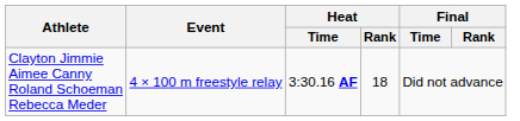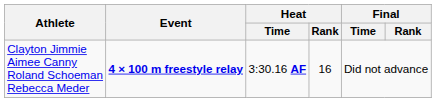 <table class="wikitable" style="text-align:center; font-size:90%;">
 <tr>
 <th rowspan="2">Athlete</th>
 <th rowspan="2">Event</th>
 <th colspan="2">Heat</th>
 <th colspan="2">Final</th>
 </tr>
 <tr style="font-size:95%">
 <th>Time</th>
 <th>Rank</th>
 <th>Time</th>
 <th>Rank</th>
 </tr>
 <tr>
 <td align=left><a href='#'>Clayton Jimmie</a> <br><a href='#'>Aimee Canny</a> <br><a href='#'>Roland Schoeman</a> <br><a href='#'>Rebecca Meder</a></td>
-<td align=left><a href='#'>4 × 100 m freestyle relay</a></td>
+<td align=left><strong><a href='#'>4 × 100 m freestyle relay</a></strong></td>
 <td>3:30.16 <strong><a href='#'>AF</a></strong></td>
-<td>18</td>
+<td>16</td>
 <td colspan=2>Did not advance</td>
 </tr>
 </table>
